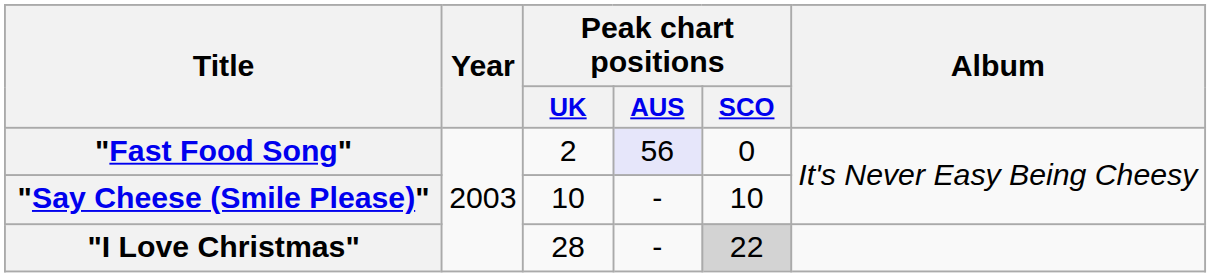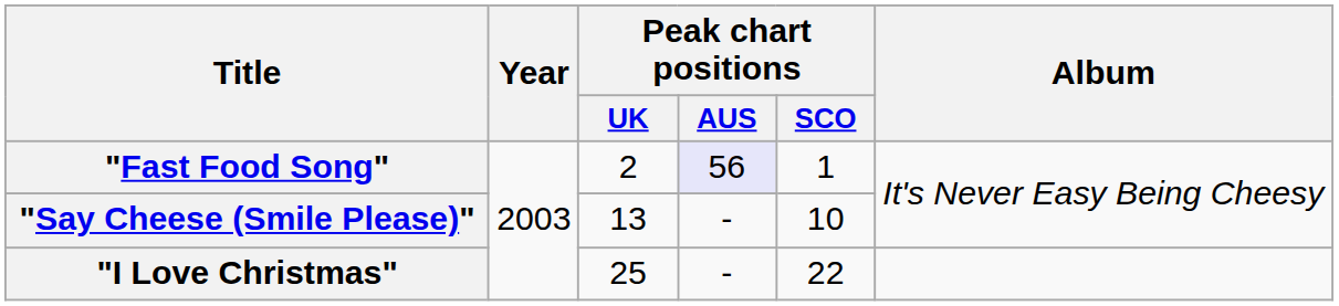 <table class="wikitable plainrowheaders" style="text-align:center;">
 <tr>
 <th scope="col" rowspan="2" style="width:14em;">Title</th>
 <th scope="col" rowspan="2" style="width:1em;">Year</th>
 <th scope="col" colspan="3">Peak chart positions</th>
 <th scope="col" rowspan="2">Album</th>
 </tr>
 <tr>
 <th scope="col" style="width:3em;font-size:85%;"><a href='#'>UK</a><br></th>
 <th scope="col" style="width:3em;font-size:85%;"><a href='#'>AUS</a><br></th>
 <th scope="col" style="width:3em;font-size:85%;"><a href='#'>SCO</a><br></th>
 </tr>
 <tr>
 <th scope="row">"<a href='#'>Fast Food Song</a>"</th>
 <td rowspan="3">2003</td>
 <td>2</td>
 <td style="background: lavender;">56</td>
-<td>0</td>
+<td>1</td>
 <td rowspan="2"><em>It's Never Easy Being Cheesy</em></td>
 </tr>
 <tr>
 <th scope="row">"<a href='#'>Say Cheese (Smile Please)</a>"</th>
-<td>10</td>
+<td>13</td>
 <td>-</td>
 <td>10</td>
 </tr>
 <tr>
 <th scope="row">"I Love Christmas"</th>
-<td>28</td>
+<td>25</td>
 <td>-</td>
-<td style="background: lightgrey;">22</td>
+<td>22</td>
 <td></td>
 </tr>
 </table>
